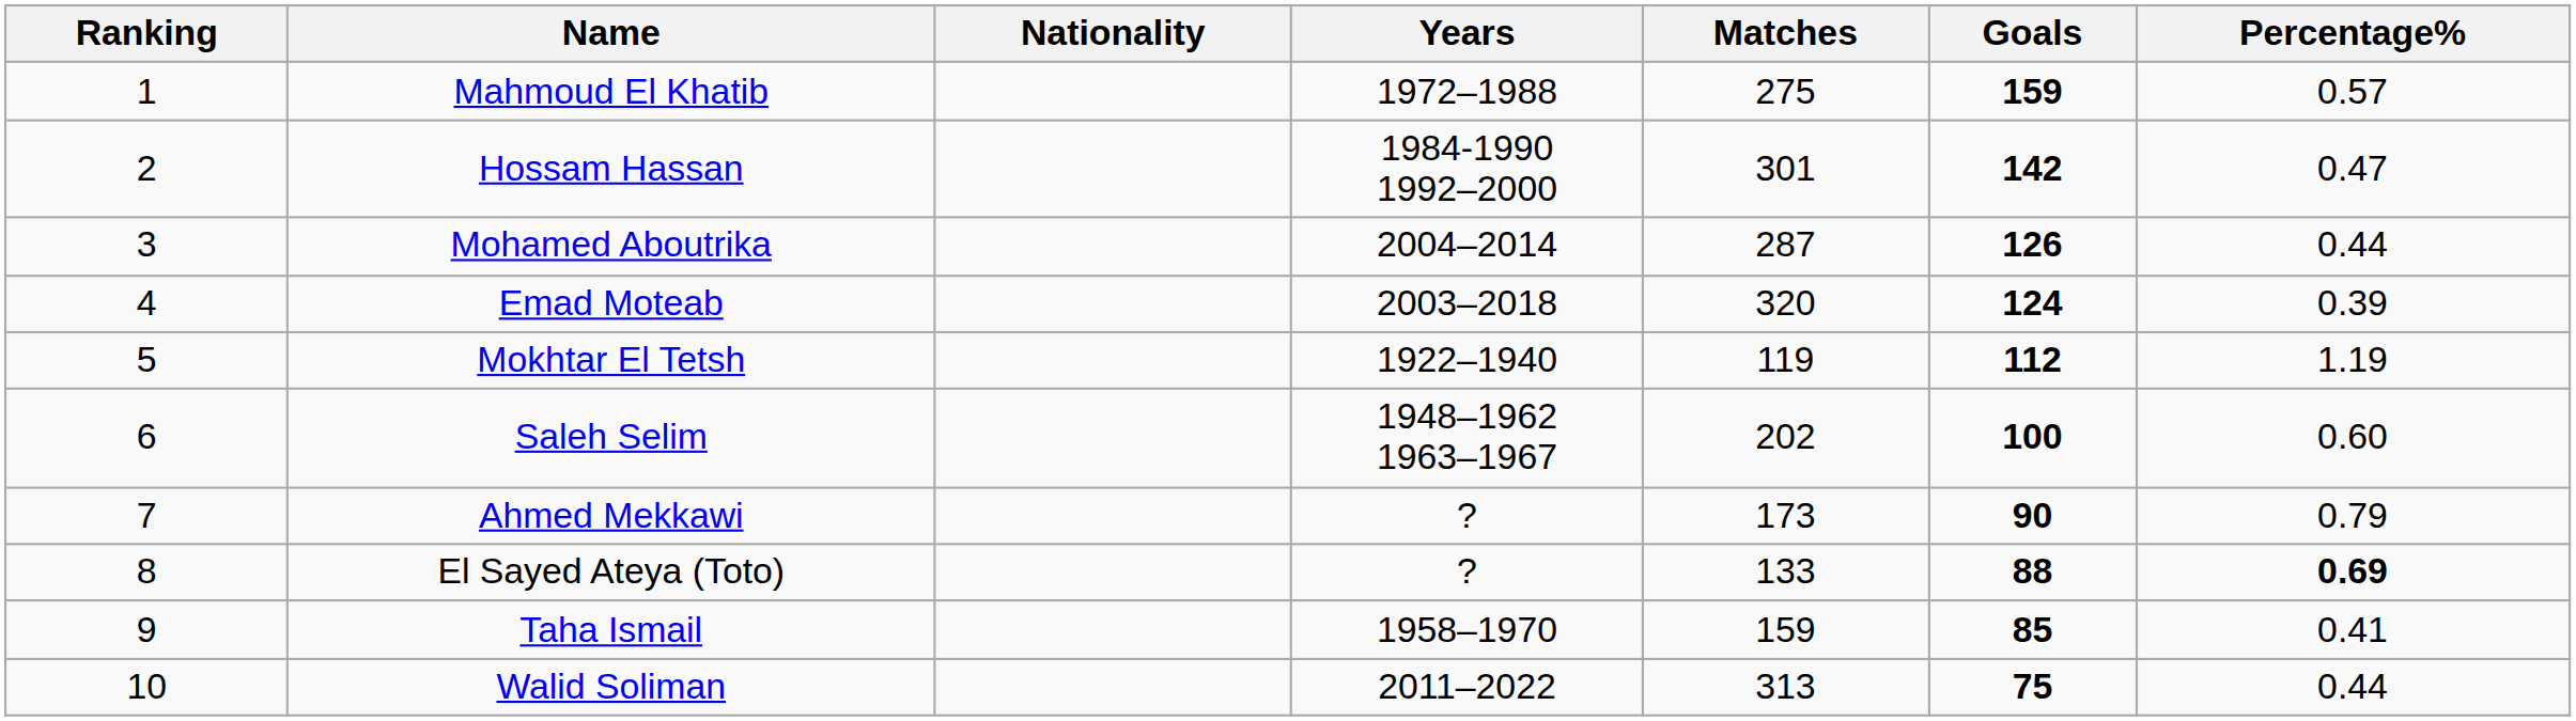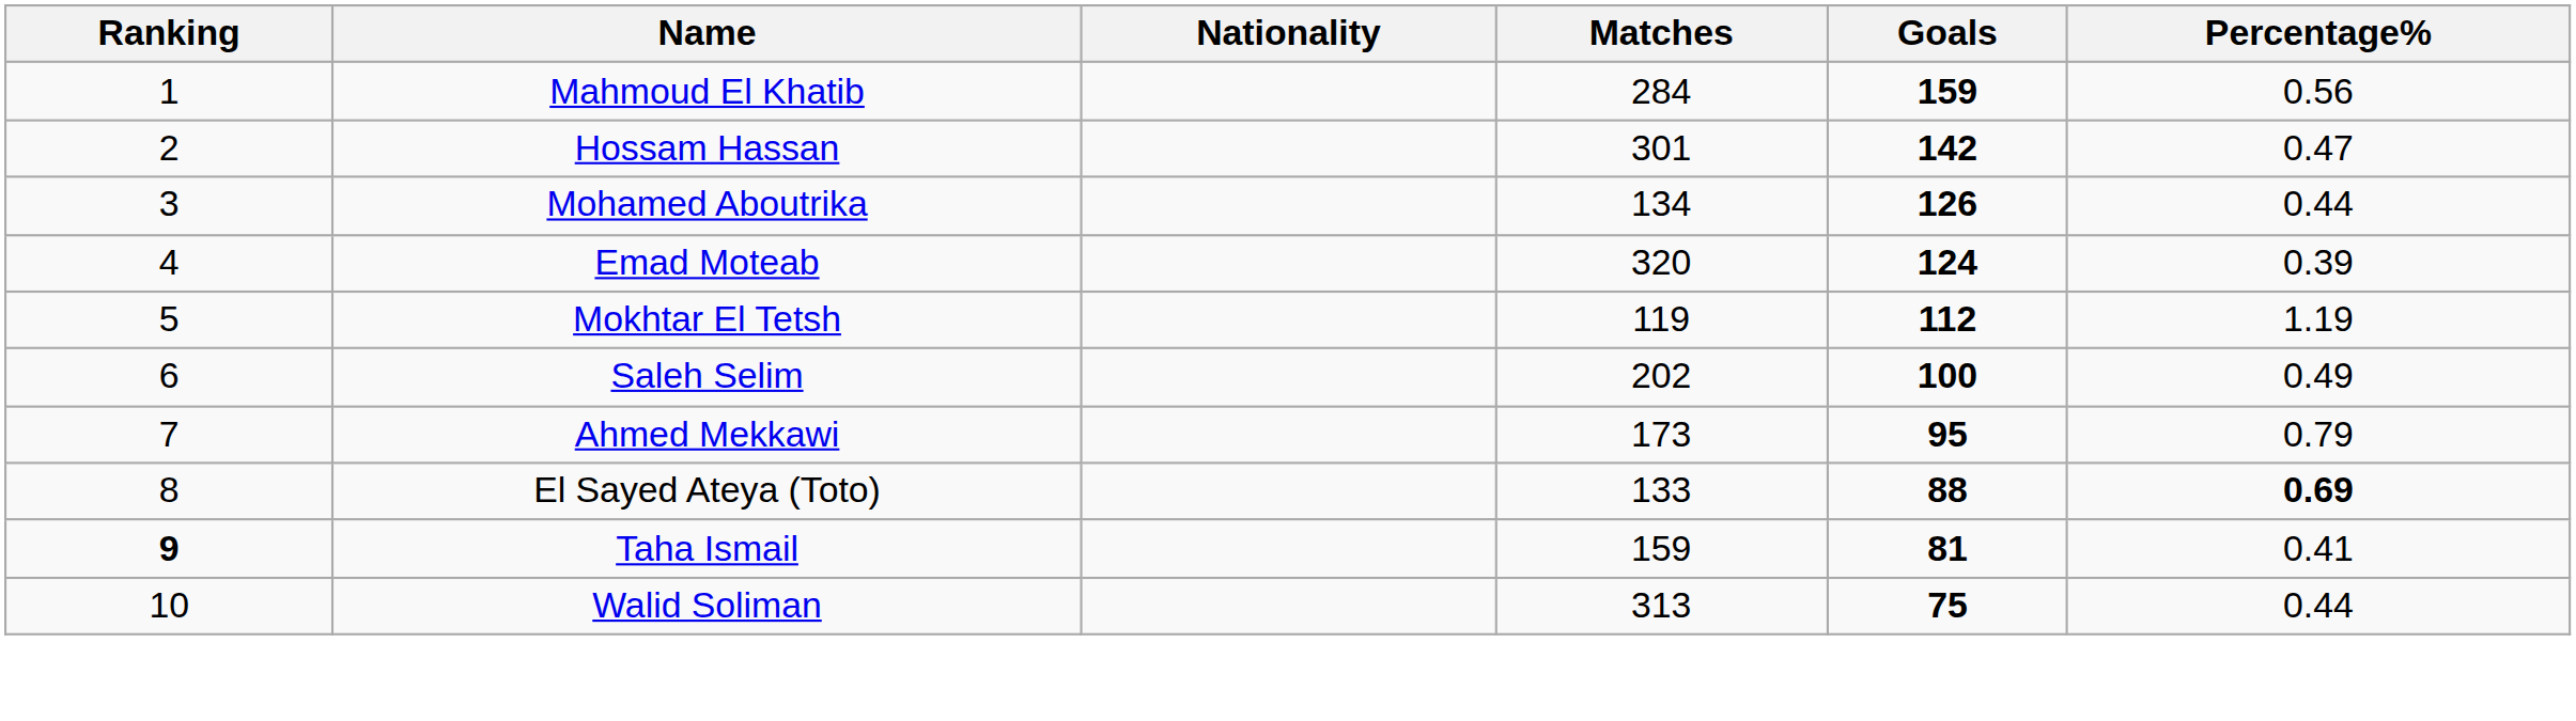 <table class="wikitable sortable" style=text-align:center;width:90%>
 <tr>
 <th>Ranking</th>
 <th>Name</th>
 <th>Nationality</th>
-<th>Years</th>
 <th>Matches</th>
 <th>Goals</th>
 <th>Percentage%</th>
 </tr>
 <tr>
 <td>1</td>
 <td><a href='#'>Mahmoud El Khatib</a></td>
 <td align="left"></td>
-<td>1972–1988</td>
-<td>275</td>
+<td>284</td>
 <td><strong>159</strong></td>
-<td>0.57</td>
+<td>0.56</td>
 </tr>
 <tr>
 <td>2</td>
 <td><a href='#'>Hossam Hassan</a></td>
 <td align="left"></td>
-<td>1984-1990<br>1992–2000</td>
 <td>301</td>
 <td><strong>142</strong></td>
 <td>0.47</td>
 </tr>
 <tr>
 <td>3</td>
 <td><a href='#'>Mohamed Aboutrika</a></td>
 <td align="left"></td>
-<td>2004–2014</td>
-<td>287</td>
+<td>134</td>
 <td><strong>126</strong></td>
 <td>0.44</td>
 </tr>
 <tr>
 <td>4</td>
 <td><a href='#'>Emad Moteab</a></td>
 <td align="left"></td>
-<td>2003–2018</td>
 <td>320</td>
 <td><strong>124</strong></td>
 <td>0.39</td>
 </tr>
 <tr>
 <td>5</td>
 <td><a href='#'>Mokhtar El Tetsh</a></td>
 <td align="left"></td>
-<td>1922–1940</td>
 <td>119</td>
 <td><strong>112</strong></td>
 <td>1.19</td>
 </tr>
 <tr>
 <td>6</td>
 <td><a href='#'>Saleh Selim</a></td>
 <td align="left"></td>
-<td>1948–1962<br>1963–1967</td>
 <td>202</td>
 <td><strong>100</strong></td>
-<td>0.60</td>
+<td>0.49</td>
 </tr>
 <tr>
 <td>7</td>
 <td><a href='#'>Ahmed Mekkawi</a></td>
 <td align="left"></td>
-<td>?</td>
 <td>173</td>
-<td><strong>90</strong></td>
+<td><strong>95</strong></td>
 <td>0.79</td>
 </tr>
 <tr>
 <td>8</td>
 <td>El Sayed Ateya (Toto)</td>
 <td align="left"></td>
-<td>?</td>
 <td>133</td>
 <td><strong>88</strong></td>
 <td><strong>0.69</strong></td>
 </tr>
 <tr>
-<td>9</td>
+<td><strong>9</strong></td>
 <td><a href='#'>Taha Ismail</a></td>
 <td align="left"></td>
-<td>1958–1970</td>
 <td>159</td>
-<td><strong>85</strong></td>
+<td><strong>81</strong></td>
 <td>0.41</td>
 </tr>
 <tr>
 <td>10</td>
 <td><a href='#'>Walid Soliman</a></td>
 <td align="left"></td>
-<td>2011–2022</td>
 <td>313</td>
 <td><strong>75</strong></td>
 <td>0.44</td>
 </tr>
 </table>
